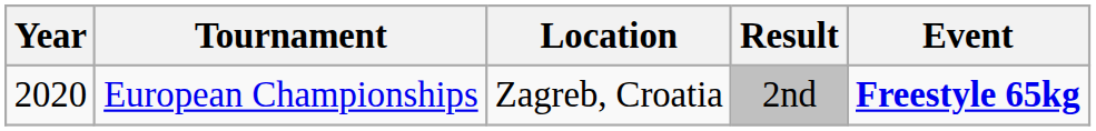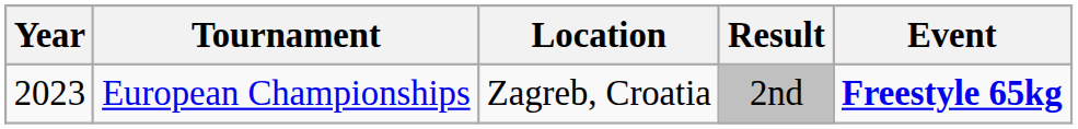 <table class="wikitable" style="font-size:95%;">
 <tr>
 <th>Year</th>
 <th>Tournament</th>
 <th>Location</th>
 <th>Result</th>
 <th>Event</th>
 </tr>
 <tr>
-<td>2020</td>
+<td>2023</td>
 <td><a href='#'>European Championships</a></td>
 <td>Zagreb, Croatia</td>
 <td align="center" bgcolor="silver">2nd</td>
 <td><strong><a href='#'>Freestyle 65kg</a></strong></td>
 </tr>
 </table>
